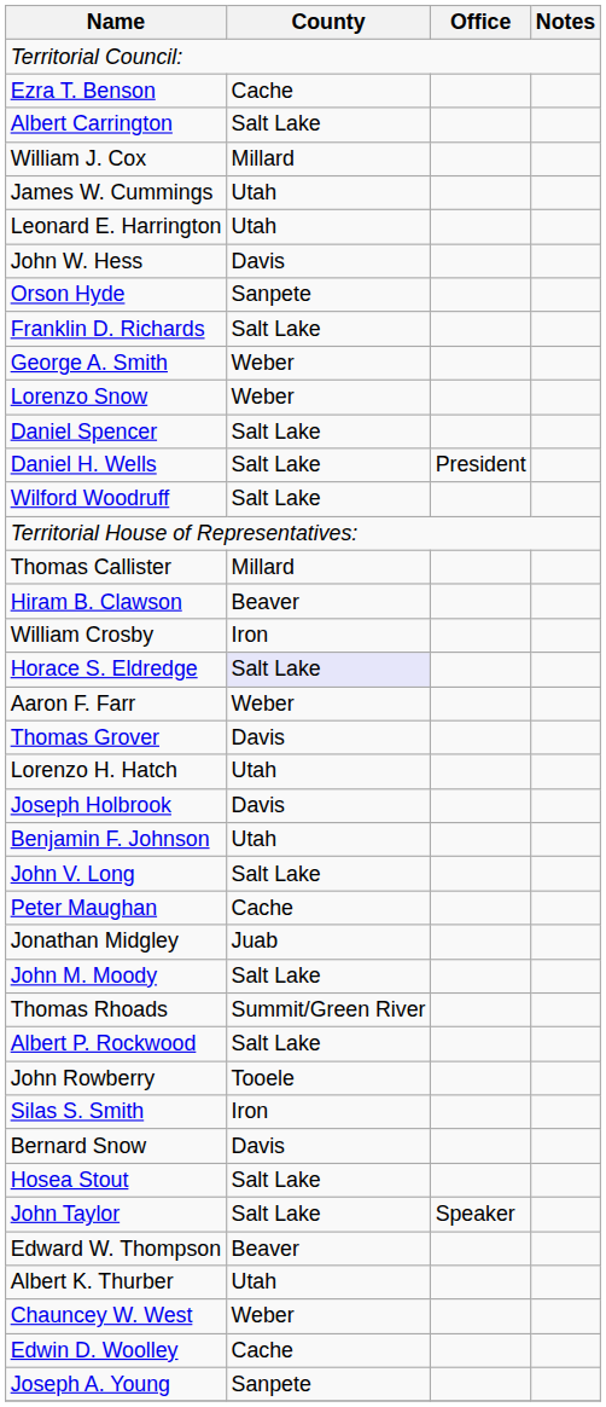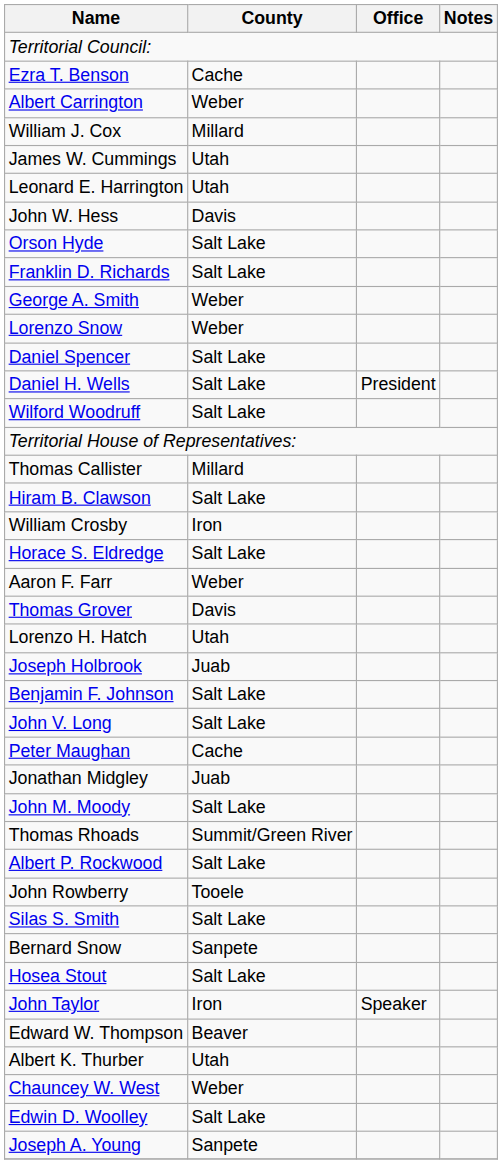 <table class="wikitable">
 <tr>
 <th>Name</th>
 <th>County</th>
 <th>Office</th>
 <th>Notes</th>
 </tr>
 <tr>
 <td colspan=8><em>Territorial Council:</em></td>
 </tr>
 <tr>
 <td><a href='#'>Ezra T. Benson</a></td>
 <td>Cache</td>
 <td></td>
 <td></td>
 </tr>
 <tr>
 <td><a href='#'>Albert Carrington</a></td>
-<td>Salt Lake</td>
+<td>Weber</td>
 <td></td>
 <td></td>
 </tr>
 <tr>
 <td>William J. Cox</td>
 <td>Millard</td>
 <td></td>
 <td></td>
 </tr>
 <tr>
 <td>James W. Cummings</td>
 <td>Utah</td>
 <td></td>
 <td></td>
 </tr>
 <tr>
 <td>Leonard E. Harrington</td>
 <td>Utah</td>
 <td></td>
 <td></td>
 </tr>
 <tr>
 <td>John W. Hess</td>
 <td>Davis</td>
 <td></td>
 <td></td>
 </tr>
 <tr>
 <td><a href='#'>Orson Hyde</a></td>
-<td>Sanpete</td>
+<td>Salt Lake</td>
 <td></td>
 <td></td>
 </tr>
 <tr>
 <td><a href='#'>Franklin D. Richards</a></td>
 <td>Salt Lake</td>
 <td></td>
 <td></td>
 </tr>
 <tr>
 <td><a href='#'>George A. Smith</a></td>
 <td>Weber</td>
 <td></td>
 <td></td>
 </tr>
 <tr>
 <td><a href='#'>Lorenzo Snow</a></td>
 <td>Weber</td>
 <td></td>
 <td></td>
 </tr>
 <tr>
 <td><a href='#'>Daniel Spencer</a></td>
 <td>Salt Lake</td>
 <td></td>
 <td></td>
 </tr>
 <tr>
 <td><a href='#'>Daniel H. Wells</a></td>
 <td>Salt Lake</td>
 <td>President</td>
 <td></td>
 </tr>
 <tr>
 <td><a href='#'>Wilford Woodruff</a></td>
 <td>Salt Lake</td>
 <td></td>
 <td></td>
 </tr>
 <tr>
 <td colspan=8><em>Territorial House of Representatives:</em></td>
 </tr>
 <tr>
 <td>Thomas Callister</td>
 <td>Millard</td>
 <td></td>
 <td></td>
 </tr>
 <tr>
 <td><a href='#'>Hiram B. Clawson</a></td>
-<td>Beaver</td>
+<td>Salt Lake</td>
 <td></td>
 <td></td>
 </tr>
 <tr>
 <td>William Crosby</td>
 <td>Iron</td>
 <td></td>
 <td></td>
 </tr>
 <tr>
 <td><a href='#'>Horace S. Eldredge</a></td>
-<td style="background: lavender;">Salt Lake</td>
+<td>Salt Lake</td>
 <td></td>
 <td></td>
 </tr>
 <tr>
 <td>Aaron F. Farr</td>
 <td>Weber</td>
 <td></td>
 <td></td>
 </tr>
 <tr>
 <td><a href='#'>Thomas Grover</a></td>
 <td>Davis</td>
 <td></td>
 <td></td>
 </tr>
 <tr>
 <td>Lorenzo H. Hatch</td>
 <td>Utah</td>
 <td></td>
 <td></td>
 </tr>
 <tr>
 <td><a href='#'>Joseph Holbrook</a></td>
-<td>Davis</td>
+<td>Juab</td>
 <td></td>
 <td></td>
 </tr>
 <tr>
 <td><a href='#'>Benjamin F. Johnson</a></td>
-<td>Utah</td>
+<td>Salt Lake</td>
 <td></td>
 <td></td>
 </tr>
 <tr>
 <td><a href='#'>John V. Long</a></td>
 <td>Salt Lake</td>
 <td></td>
 <td></td>
 </tr>
 <tr>
 <td><a href='#'>Peter Maughan</a></td>
 <td>Cache</td>
 <td></td>
 <td></td>
 </tr>
 <tr>
 <td>Jonathan Midgley</td>
 <td>Juab</td>
 <td></td>
 <td></td>
 </tr>
 <tr>
 <td><a href='#'>John M. Moody</a></td>
 <td>Salt Lake</td>
 <td></td>
 <td></td>
 </tr>
 <tr>
 <td>Thomas Rhoads</td>
 <td>Summit/Green River</td>
 <td></td>
 <td></td>
 </tr>
 <tr>
 <td><a href='#'>Albert P. Rockwood</a></td>
 <td>Salt Lake</td>
 <td></td>
 <td></td>
 </tr>
 <tr>
 <td>John Rowberry</td>
 <td>Tooele</td>
 <td></td>
 <td></td>
 </tr>
 <tr>
 <td><a href='#'>Silas S. Smith</a></td>
-<td>Iron</td>
+<td>Salt Lake</td>
 <td></td>
 <td></td>
 </tr>
 <tr>
 <td>Bernard Snow</td>
-<td>Davis</td>
+<td>Sanpete</td>
 <td></td>
 <td></td>
 </tr>
 <tr>
 <td><a href='#'>Hosea Stout</a></td>
 <td>Salt Lake</td>
 <td></td>
 <td></td>
 </tr>
 <tr>
 <td><a href='#'>John Taylor</a></td>
-<td>Salt Lake</td>
+<td>Iron</td>
 <td>Speaker</td>
 <td></td>
 </tr>
 <tr>
 <td>Edward W. Thompson</td>
 <td>Beaver</td>
 <td></td>
 <td></td>
 </tr>
 <tr>
 <td>Albert K. Thurber</td>
 <td>Utah</td>
 <td></td>
 <td></td>
 </tr>
 <tr>
 <td><a href='#'>Chauncey W. West</a></td>
 <td>Weber</td>
 <td></td>
 <td></td>
 </tr>
 <tr>
 <td><a href='#'>Edwin D. Woolley</a></td>
-<td>Cache</td>
+<td>Salt Lake</td>
 <td></td>
 <td></td>
 </tr>
 <tr>
 <td><a href='#'>Joseph A. Young</a></td>
 <td>Sanpete</td>
 <td></td>
 <td></td>
 </tr>
 <tr>
 </tr>
 </table>
